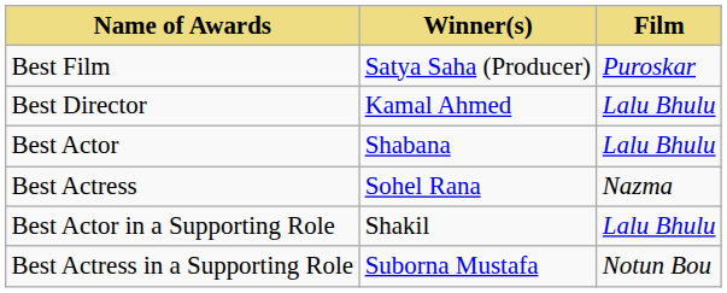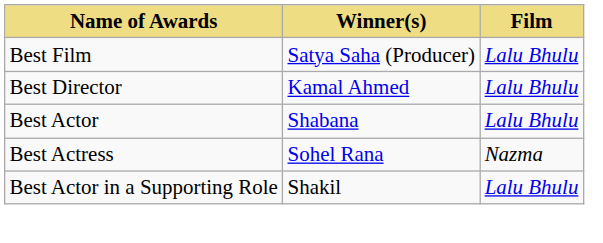 <table class="wikitable">
 <tr>
 <th style="background:#EEDD82;">Name of Awards</th>
 <th style="background:#EEDD82;">Winner(s)</th>
 <th style="background:#EEDD82;">Film</th>
 </tr>
 <tr>
 <td>Best Film</td>
 <td><a href='#'>Satya Saha</a> (Producer)</td>
-<td><em><a href='#'>Puroskar</a></em></td>
+<td><em><a href='#'>Lalu Bhulu</a></em></td>
 </tr>
 <tr>
 <td>Best Director</td>
 <td><a href='#'>Kamal Ahmed</a></td>
 <td><em><a href='#'>Lalu Bhulu</a></em></td>
 </tr>
 <tr>
 <td>Best Actor</td>
 <td><a href='#'>Shabana</a></td>
 <td><em><a href='#'>Lalu Bhulu</a></em></td>
 </tr>
 <tr>
 <td>Best Actress</td>
 <td><a href='#'>Sohel Rana</a></td>
 <td><em>Nazma</em></td>
 </tr>
 <tr>
 <td>Best Actor in a Supporting Role</td>
 <td>Shakil</td>
 <td><em><a href='#'>Lalu Bhulu</a></em></td>
 </tr>
-<tr>
-<td>Best Actress in a Supporting Role</td>
-<td><a href='#'>Suborna Mustafa</a></td>
-<td><em>Notun Bou</em></td>
-</tr>
 </table>
